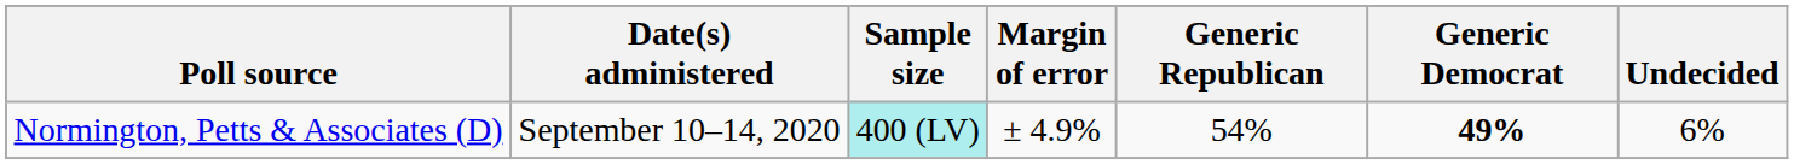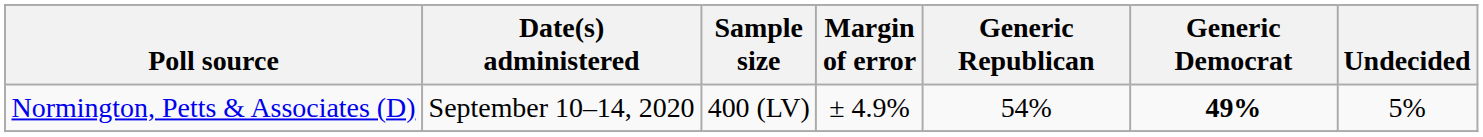 <table class="wikitable" style="font-size:90%;text-align:center;">
 <tr valign=bottom>
 <th>Poll source</th>
 <th>Date(s)<br>administered</th>
 <th>Sample<br>size</th>
 <th>Margin<br>of error</th>
 <th style="width:100px;">Generic<br>Republican</th>
 <th style="width:100px;">Generic<br>Democrat</th>
 <th>Undecided</th>
 </tr>
 <tr>
 <td style="text-align:left;"><a href='#'>Normington, Petts & Associates (D)</a></td>
 <td>September 10–14, 2020</td>
-<td style="background: paleturquoise;">400 (LV)</td>
+<td>400 (LV)</td>
 <td>± 4.9%</td>
 <td>54%</td>
 <td><strong>49%</strong></td>
-<td>6%</td>
+<td>5%</td>
 </tr>
 </table>
